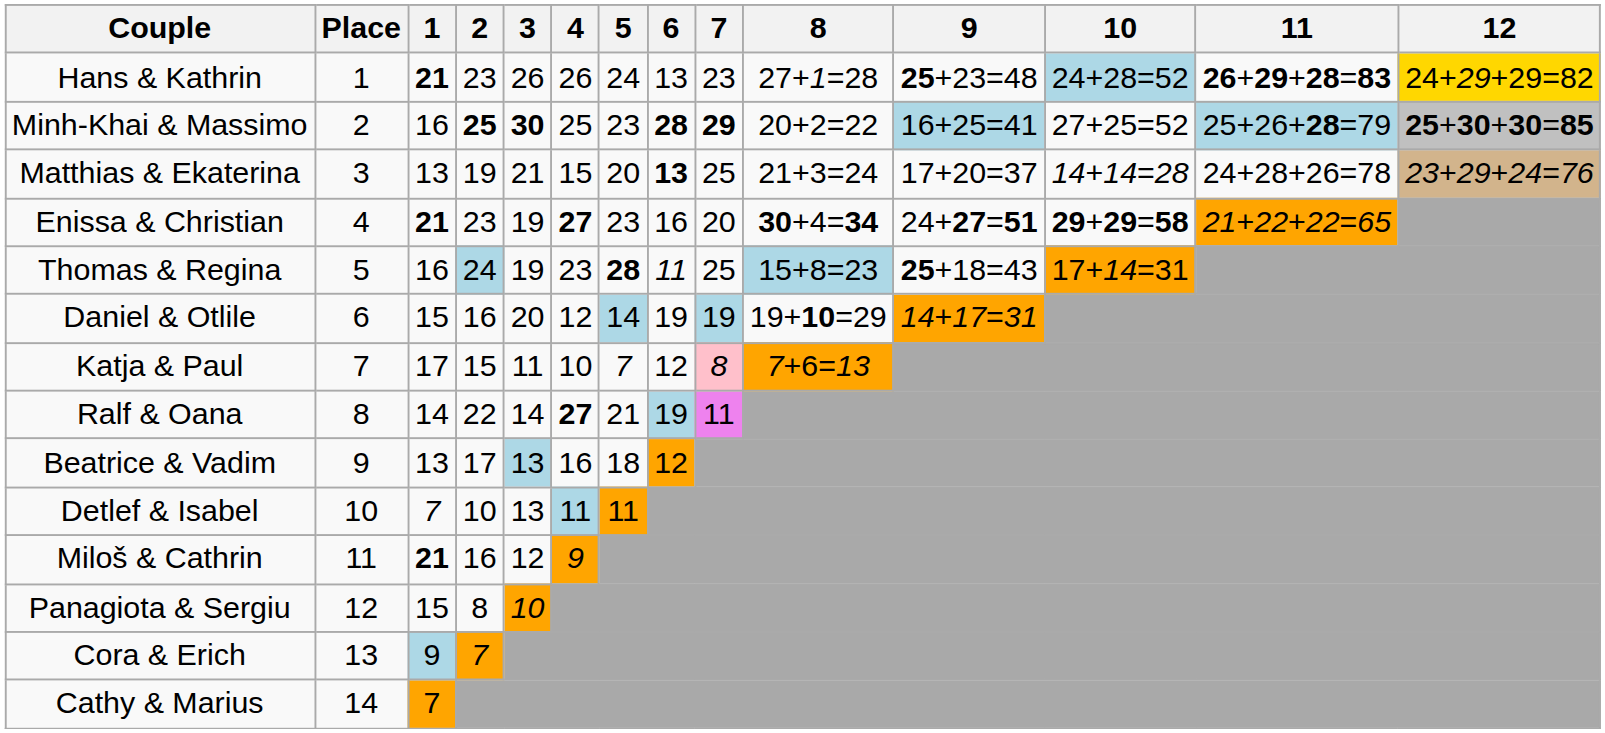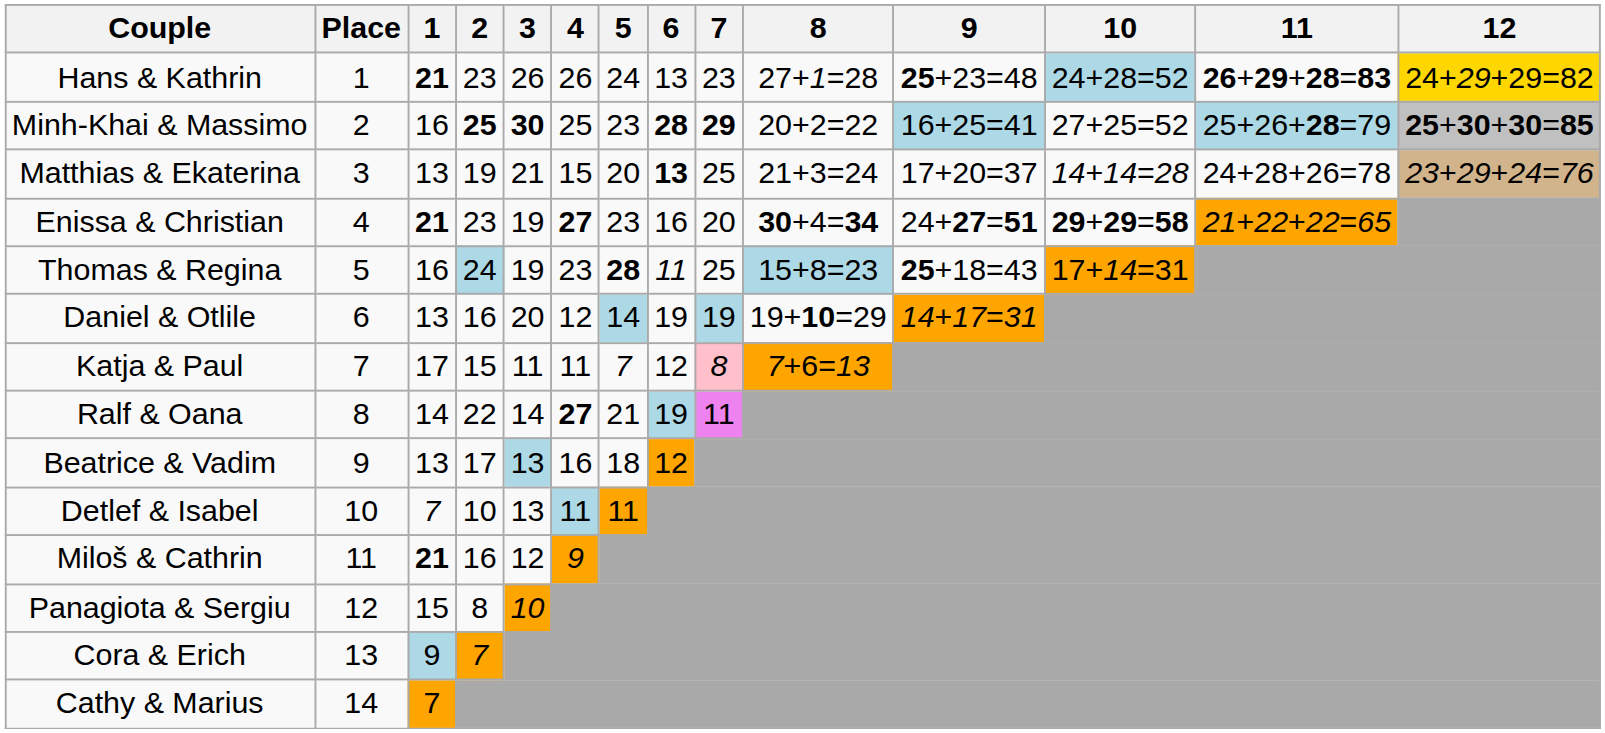 <table class="wikitable sortable" style="margin: auto; text-align: center;">
 <tr>
 <th>Couple</th>
 <th>Place</th>
 <th>1</th>
 <th>2</th>
 <th>3</th>
 <th>4</th>
 <th>5</th>
 <th>6</th>
 <th>7</th>
 <th>8</th>
 <th>9</th>
 <th>10</th>
 <th>11</th>
 <th>12</th>
 </tr>
 <tr>
 <td><div>Hans & Kathrin</div></td>
 <td>1</td>
 <td><span><strong>21</strong></span></td>
 <td>23</td>
 <td>26</td>
 <td>26</td>
 <td>24</td>
 <td>13</td>
 <td>23</td>
 <td data-sort-value=28>27+<span><em>1</em></span>=28</td>
 <td data-sort-value=48><span><strong>25</strong></span>+23=48</td>
 <td style="background:lightblue;" data-sort-value=52>24+28=52</td>
 <td data-sort-value=83><span><strong>26</strong></span>+<span><strong>29</strong></span>+<span><strong>28</strong></span>=<span><strong>83</strong></span></td>
 <td bgcolor="gold">24+<span><em>29</em></span>+29=82</td>
 </tr>
 <tr>
 <td><div>Minh-Khai & Massimo</div></td>
 <td>2</td>
 <td>16</td>
 <td><span><strong>25</strong></span></td>
 <td><span><strong>30</strong></span></td>
 <td>25</td>
 <td>23</td>
 <td><span><strong>28</strong></span></td>
 <td><span><strong>29</strong></span></td>
 <td data-sort-value=22>20+2=22</td>
 <td style="background:lightblue;" data-sort-value=41>16+25=41</td>
 <td data-sort-value=52>27+25=52</td>
 <td style="background:lightblue;" data-sort-value=79>25+26+<span><strong>28</strong></span>=79</td>
 <td bgcolor="silver"><span><strong>25</strong></span>+<span><strong>30</strong></span>+<span><strong>30</strong></span>=<span><strong>85</strong></span></td>
 </tr>
 <tr>
 <td><div>Matthias & Ekaterina</div></td>
 <td>3</td>
 <td>13</td>
 <td>19</td>
 <td>21</td>
 <td>15</td>
 <td>20</td>
 <td><strong>13</strong></td>
 <td>25</td>
 <td data-sort-value=24>21+3=24</td>
 <td data-sort-value=37>17+20=37</td>
 <td data-sort-value=28><span><em>14</em></span>+<span><em>14</em></span>=<span><em>28</em></span></td>
 <td data-sort-value=78>24+28+26=78</td>
 <td bgcolor="tan"><span><em>23</em></span>+<span><em>29</em></span>+<span><em>24</em></span>=<span><em>76</em></span></td>
 </tr>
 <tr>
 <td><div>Enissa & Christian</div></td>
 <td>4</td>
 <td><span><strong>21</strong></span></td>
 <td>23</td>
 <td>19</td>
 <td><span><strong>27</strong></span></td>
 <td>23</td>
 <td>16</td>
 <td>20</td>
 <td data-sort-value=33><span><strong>30</strong></span>+4=<span><strong>34</strong></span></td>
 <td data-sort-value=51>24+<span><strong>27</strong></span>=<span><strong>51</strong></span></td>
 <td data-sort-value=58><span><strong>29</strong></span>+<span><strong>29</strong></span>=<span><strong>58</strong></span></td>
 <td style="background:orange;" data-sort-value=65><span><em>21</em></span>+<span><em>22</em></span>+<span><em>22</em></span>=<span><em>65</em></span></td>
 <td style="background:darkgray;" colspan="11"></td>
 </tr>
 <tr>
 <td><div>Thomas & Regina</div></td>
 <td>5</td>
 <td>16</td>
 <td style="background:lightblue;">24</td>
 <td>19</td>
 <td>23</td>
 <td><span><strong>28</strong></span></td>
 <td><span><em>11</em></span></td>
 <td>25</td>
 <td style="background:lightblue;" data-sort-value=23>15+8=23</td>
 <td data-sort-value=43><span><strong>25</strong></span>+18=43</td>
 <td style="background:orange;" data-sort-value=31>17+<span><em>14</em></span>=31</td>
 <td style="background:darkgray;" colspan="11"></td>
 </tr>
 <tr>
 <td><div>Daniel & Otlile</div></td>
 <td>6</td>
-<td>15</td>
+<td>13</td>
 <td>16</td>
 <td>20</td>
 <td>12</td>
 <td style="background:lightblue;">14</td>
 <td>19</td>
 <td style="background:lightblue;">19</td>
 <td data-sort-value=29>19+<span><strong>10</strong></span>=29</td>
 <td style="background:orange;" data-sort-value=31><span><em>14</em></span>+<span><em>17</em></span>=<span><em>31</em></span></td>
 <td style="background:darkgray;" colspan="11"></td>
 </tr>
 <tr>
 <td><div>Katja & Paul</div></td>
 <td>7</td>
 <td>17</td>
 <td>15</td>
 <td>11</td>
-<td>10</td>
+<td>11</td>
 <td><span><em>7</em></span></td>
 <td>12</td>
 <td style="background:pink;"><span><em>8</em></span></td>
 <td style="background:orange;" data-sort-value=13><span><em>7</em></span>+6=<span><em>13</em></span></td>
 <td style="background:darkgray;" colspan="11"></td>
 </tr>
 <tr>
 <td><div>Ralf & Oana</div></td>
 <td>8</td>
 <td>14</td>
 <td>22</td>
 <td>14</td>
 <td><span><strong>27</strong></span></td>
 <td>21</td>
 <td style="background:lightblue;">19</td>
 <td style="background:violet;">11</td>
 <td style="background:darkgray;" colspan="11"></td>
 </tr>
 <tr>
 <td><div>Beatrice & Vadim</div></td>
 <td>9</td>
 <td>13</td>
 <td>17</td>
 <td style="background:lightblue;">13</td>
 <td>16</td>
 <td>18</td>
 <td style="background:orange;">12</td>
 <td style="background:darkgray;" colspan="11"></td>
 </tr>
 <tr>
 <td><div>Detlef & Isabel</div></td>
 <td>10</td>
 <td><span><em>7</em></span></td>
 <td>10</td>
 <td>13</td>
 <td style="background:lightblue;">11</td>
 <td style="background:orange;">11</td>
 <td style="background:darkgray;" colspan="11"></td>
 </tr>
 <tr>
 <td><div>Miloš & Cathrin</div></td>
 <td>11</td>
 <td><span><strong>21</strong></span></td>
 <td>16</td>
 <td>12</td>
 <td style="background:orange;"><span><em>9</em></span></td>
 <td style="background:darkgray;" colspan="11"></td>
 </tr>
 <tr>
 <td><div>Panagiota & Sergiu</div></td>
 <td>12</td>
 <td>15</td>
 <td>8</td>
 <td style="background:orange;"><span><em>10</em></span></td>
 <td style="background:darkgray;" colspan="11"></td>
 </tr>
 <tr>
 <td><div>Cora & Erich</div></td>
 <td>13</td>
 <td style="background:lightblue;">9</td>
 <td style="background:orange;"><span><em>7</em></span></td>
 <td style="background:darkgray;" colspan="11"></td>
 </tr>
 <tr>
 <td><div>Cathy & Marius</div></td>
 <td>14</td>
 <td style="background:orange;">7</td>
 <td style="background:darkgray;" colspan="11"></td>
 </tr>
 <tr>
 </tr>
 </table>
